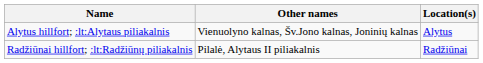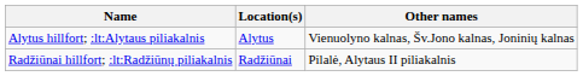 <table class="wikitable" style="font-size: 95%;">
 <tr>
 <th>Name</th>
+<th>Location(s)</th>
 <th>Other names</th>
-<th>Location(s)</th>
 </tr>
 <tr>
 <td><a href='#'>Alytus hillfort</a>; <a href='#'>:lt:Alytaus piliakalnis</a></td>
+<td><a href='#'>Alytus</a></td>
 <td>Vienuolyno kalnas, Šv.Jono kalnas, Joninių kalnas</td>
-<td><a href='#'>Alytus</a></td>
 </tr>
 <tr>
 <td><a href='#'>Radžiūnai hillfort</a>; <a href='#'>:lt:Radžiūnų piliakalnis</a></td>
+<td><a href='#'>Radžiūnai</a></td>
 <td>Pilalė, Alytaus II piliakalnis</td>
-<td><a href='#'>Radžiūnai</a></td>
 </tr>
 </table>
